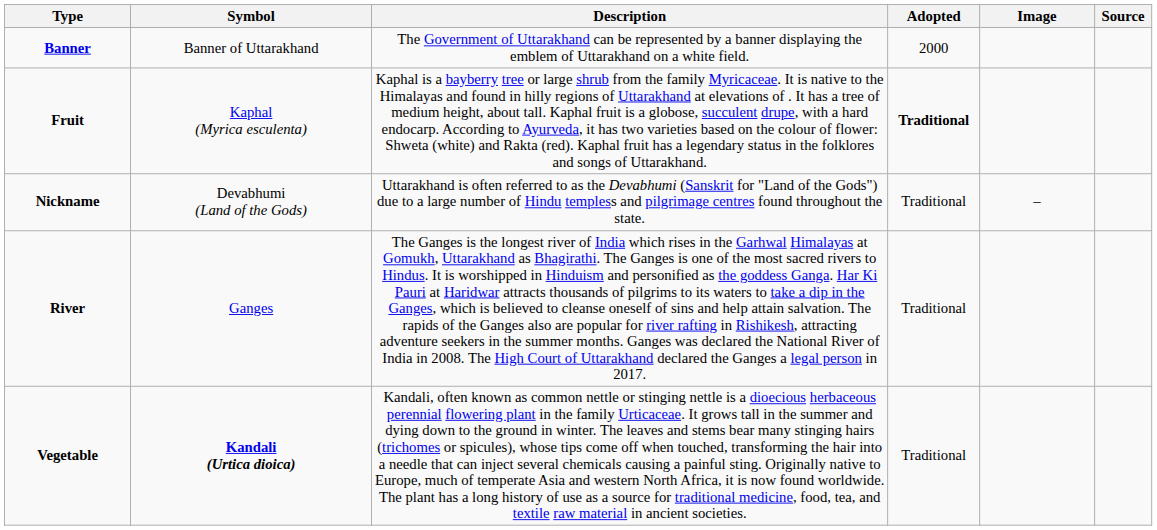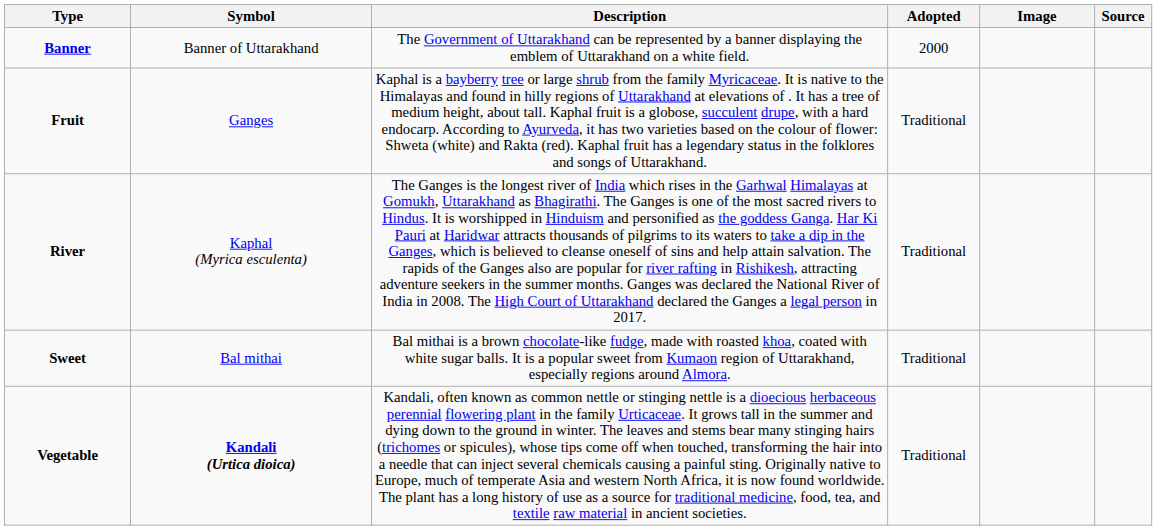 <table class="wikitable sortable" style="text-align:center;">
 <tr>
 <th width=11%>Type</th>
 <th width=21%>Symbol</th>
 <th width=45% class=unsortable>Description</th>
 <th width=8%>Adopted</th>
 <th width=10% class=unsortable>Image</th>
 <th width=5%  class=unsortable>Source</th>
 </tr>
 <tr>
 <td><strong><a href='#'>Banner</a></strong></td>
 <td>Banner of Uttarakhand</td>
 <td>The <a href='#'>Government of Uttarakhand</a> can be represented by a banner displaying the emblem of Uttarakhand on a white field.</td>
 <td>2000</td>
 <td></td>
 <td></td>
 </tr>
 <tr>
 <td><strong>Fruit</strong></td>
-<td><a href='#'>Kaphal</a><br><em>(Myrica esculenta)</em></td>
+<td><a href='#'>Ganges</a></td>
 <td>Kaphal is a <a href='#'>bayberry</a> <a href='#'>tree</a> or large <a href='#'>shrub</a> from the family <a href='#'>Myricaceae</a>. It is native to the Himalayas and found in hilly regions of <a href='#'>Uttarakhand</a> at elevations of . It has a tree of medium height, about  tall. Kaphal fruit is a globose, <a href='#'>succulent</a> <a href='#'>drupe</a>, with a hard endocarp. According to <a href='#'>Ayurveda</a>, it has two varieties based on the colour of flower: Shweta (white) and Rakta (red). Kaphal fruit has a legendary status in the folklores and songs of Uttarakhand.</td>
-<td><strong>Traditional</strong></td>
+<td>Traditional</td>
 <td></td>
 <td></td>
 </tr>
 <tr>
-<td><strong>Nickname</strong></td>
-<td>Devabhumi<br><em>(Land of the Gods)</em></td>
-<td>Uttarakhand is often referred to as the <em>Devabhumi</em> (<a href='#'>Sanskrit</a> for "Land of the Gods") due to a large number of <a href='#'>Hindu</a> <a href='#'>temples</a>s and <a href='#'>pilgrimage centres</a> found throughout the state.</td>
+<td><strong>River</strong></td>
+<td><a href='#'>Kaphal</a><br><em>(Myrica esculenta)</em></td>
+<td>The Ganges is the longest river of <a href='#'>India</a> which rises in the <a href='#'>Garhwal</a> <a href='#'>Himalayas</a> at <a href='#'>Gomukh</a>, <a href='#'>Uttarakhand</a> as <a href='#'>Bhagirathi</a>. The Ganges is one of the most sacred rivers to <a href='#'>Hindus</a>. It is worshipped in <a href='#'>Hinduism</a> and personified as <a href='#'>the goddess Ganga</a>. <a href='#'>Har Ki Pauri</a> at <a href='#'>Haridwar</a> attracts thousands of pilgrims to its waters to <a href='#'>take a dip in the Ganges</a>, which is believed to cleanse oneself of sins and help attain salvation. The rapids of the Ganges also are popular for <a href='#'>river rafting</a> in <a href='#'>Rishikesh</a>, attracting adventure seekers in the summer months. Ganges was declared the National River of India in 2008. The <a href='#'>High Court of Uttarakhand</a> declared the Ganges a <a href='#'>legal person</a> in 2017.</td>
 <td>Traditional</td>
-<td>–</td>
+<td></td>
 <td></td>
 </tr>
 <tr>
-<td><strong>River</strong></td>
-<td><a href='#'>Ganges</a></td>
-<td>The Ganges is the longest river of <a href='#'>India</a> which rises in the <a href='#'>Garhwal</a> <a href='#'>Himalayas</a> at <a href='#'>Gomukh</a>, <a href='#'>Uttarakhand</a> as <a href='#'>Bhagirathi</a>. The Ganges is one of the most sacred rivers to <a href='#'>Hindus</a>. It is worshipped in <a href='#'>Hinduism</a> and personified as <a href='#'>the goddess Ganga</a>. <a href='#'>Har Ki Pauri</a> at <a href='#'>Haridwar</a> attracts thousands of pilgrims to its waters to <a href='#'>take a dip in the Ganges</a>, which is believed to cleanse oneself of sins and help attain salvation. The rapids of the Ganges also are popular for <a href='#'>river rafting</a> in <a href='#'>Rishikesh</a>, attracting adventure seekers in the summer months. Ganges was declared the National River of India in 2008. The <a href='#'>High Court of Uttarakhand</a> declared the Ganges a <a href='#'>legal person</a> in 2017.</td>
+<td><strong>Sweet</strong></td>
+<td><a href='#'>Bal mithai</a></td>
+<td>Bal mithai is a brown <a href='#'>chocolate</a>-like <a href='#'>fudge</a>, made with roasted <a href='#'>khoa</a>, coated with white sugar balls. It is a popular sweet from <a href='#'>Kumaon</a> region of Uttarakhand, especially regions around <a href='#'>Almora</a>.</td>
 <td>Traditional</td>
 <td></td>
 <td></td>
 </tr>
 <tr>
 <td><strong>Vegetable</strong></td>
 <td><strong><a href='#'>Kandali</a><br><em>(Urtica dioica)</em></strong></td>
 <td>Kandali, often known as common nettle or stinging nettle is a <a href='#'>dioecious</a> <a href='#'>herbaceous</a> <a href='#'>perennial</a> <a href='#'>flowering plant</a> in the family <a href='#'>Urticaceae</a>. It grows  tall in the summer and dying down to the ground in winter. The leaves and stems bear many stinging hairs (<a href='#'>trichomes</a> or spicules), whose tips come off when touched, transforming the hair into a needle that can inject several chemicals causing a painful sting.  Originally native to Europe, much of temperate Asia and western North Africa, it is now found worldwide. The plant has a long history of use as a source for <a href='#'>traditional medicine</a>, food, tea, and <a href='#'>textile</a> <a href='#'>raw material</a> in ancient societies.</td>
 <td>Traditional</td>
 <td></td>
 <td></td>
 </tr>
 </table>
